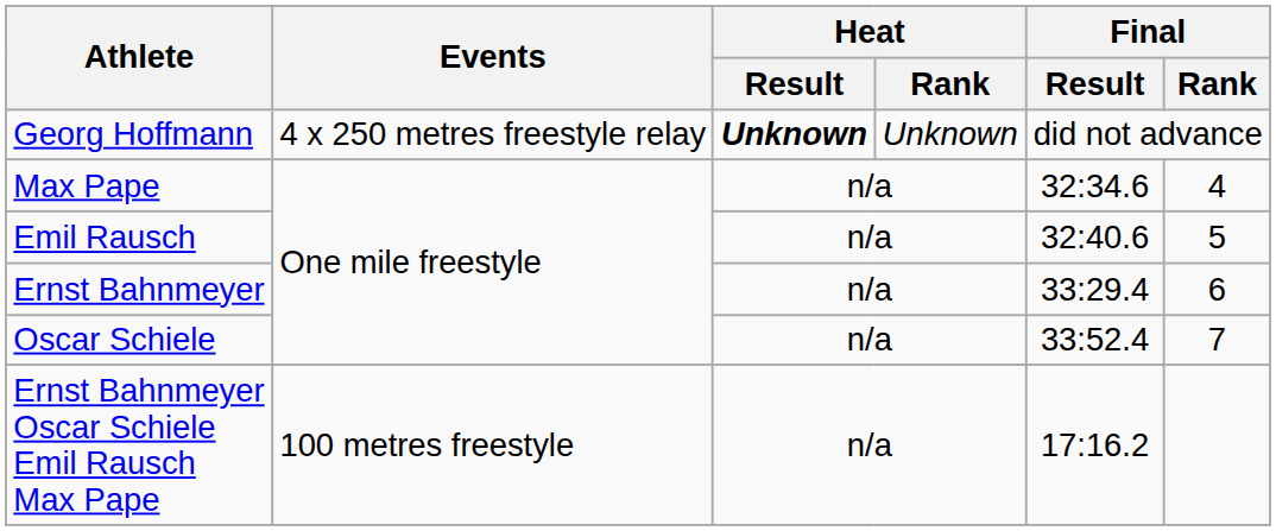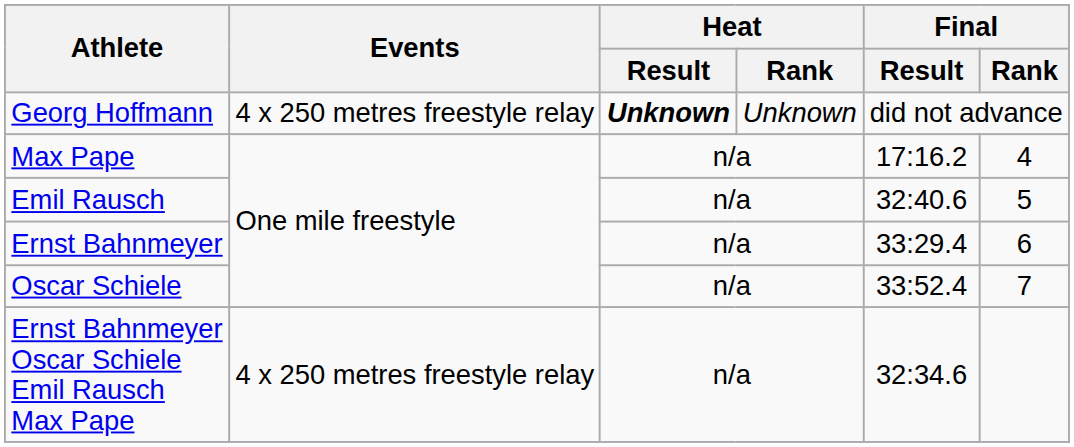 <table class=wikitable style="font-size:90%">
 <tr>
 <th rowspan="2">Athlete</th>
 <th rowspan="2">Events</th>
 <th colspan="2">Heat</th>
 <th colspan="2">Final</th>
 </tr>
 <tr>
 <th>Result</th>
 <th>Rank</th>
 <th>Result</th>
 <th>Rank</th>
 </tr>
 <tr>
 <td><a href='#'>Georg Hoffmann</a></td>
 <td>4 x 250 metres freestyle relay</td>
 <td align="center"><strong><em>Unknown</em></strong></td>
 <td align="center"><em>Unknown</em></td>
 <td align="center" colspan=2>did not advance</td>
 </tr>
 <tr>
 <td><a href='#'>Max Pape</a></td>
 <td rowspan=4>One mile freestyle</td>
 <td align="center" colspan=2>n/a</td>
-<td align="center">32:34.6</td>
+<td align="center">17:16.2</td>
 <td align="center">4</td>
 </tr>
 <tr>
 <td><a href='#'>Emil Rausch</a></td>
 <td align="center" colspan=2>n/a</td>
 <td align="center">32:40.6</td>
 <td align="center">5</td>
 </tr>
 <tr>
 <td><a href='#'>Ernst Bahnmeyer</a></td>
 <td align="center" colspan=2>n/a</td>
 <td align="center">33:29.4</td>
 <td align="center">6</td>
 </tr>
 <tr>
 <td><a href='#'>Oscar Schiele</a></td>
 <td align="center" colspan=2>n/a</td>
 <td align="center">33:52.4</td>
 <td align="center">7</td>
 </tr>
 <tr>
 <td><a href='#'>Ernst Bahnmeyer</a><br><a href='#'>Oscar Schiele</a><br><a href='#'>Emil Rausch</a><br><a href='#'>Max Pape</a></td>
-<td>100 metres freestyle</td>
+<td>4 x 250 metres freestyle relay</td>
 <td align="center" colspan=2>n/a</td>
-<td align="center">17:16.2</td>
+<td align="center">32:34.6</td>
 <td align="center"></td>
 </tr>
 </table>
